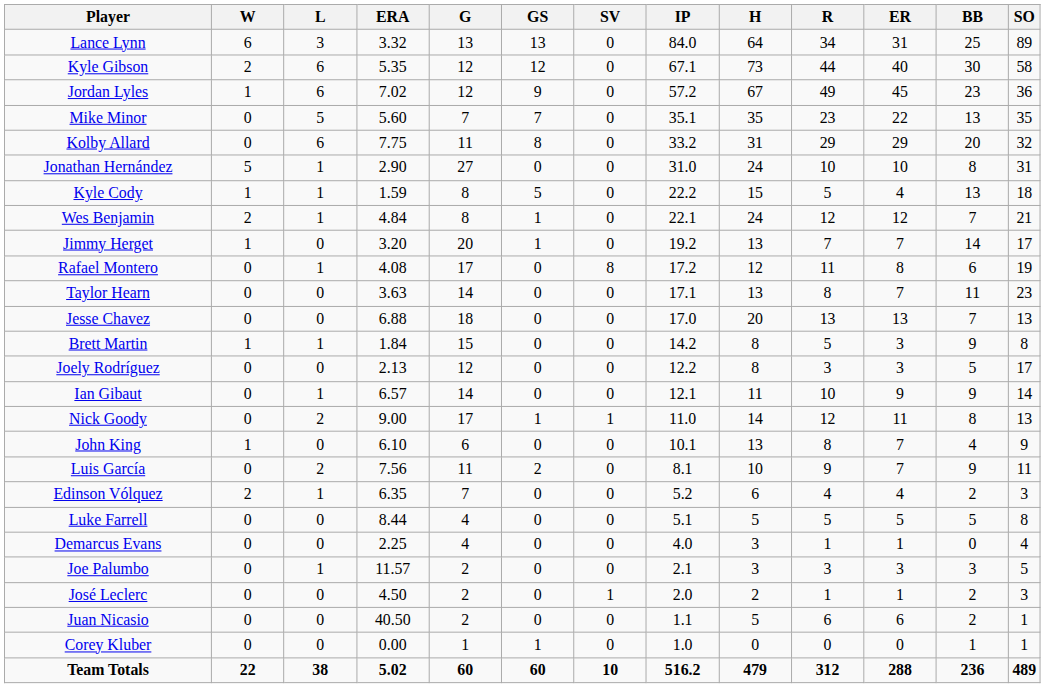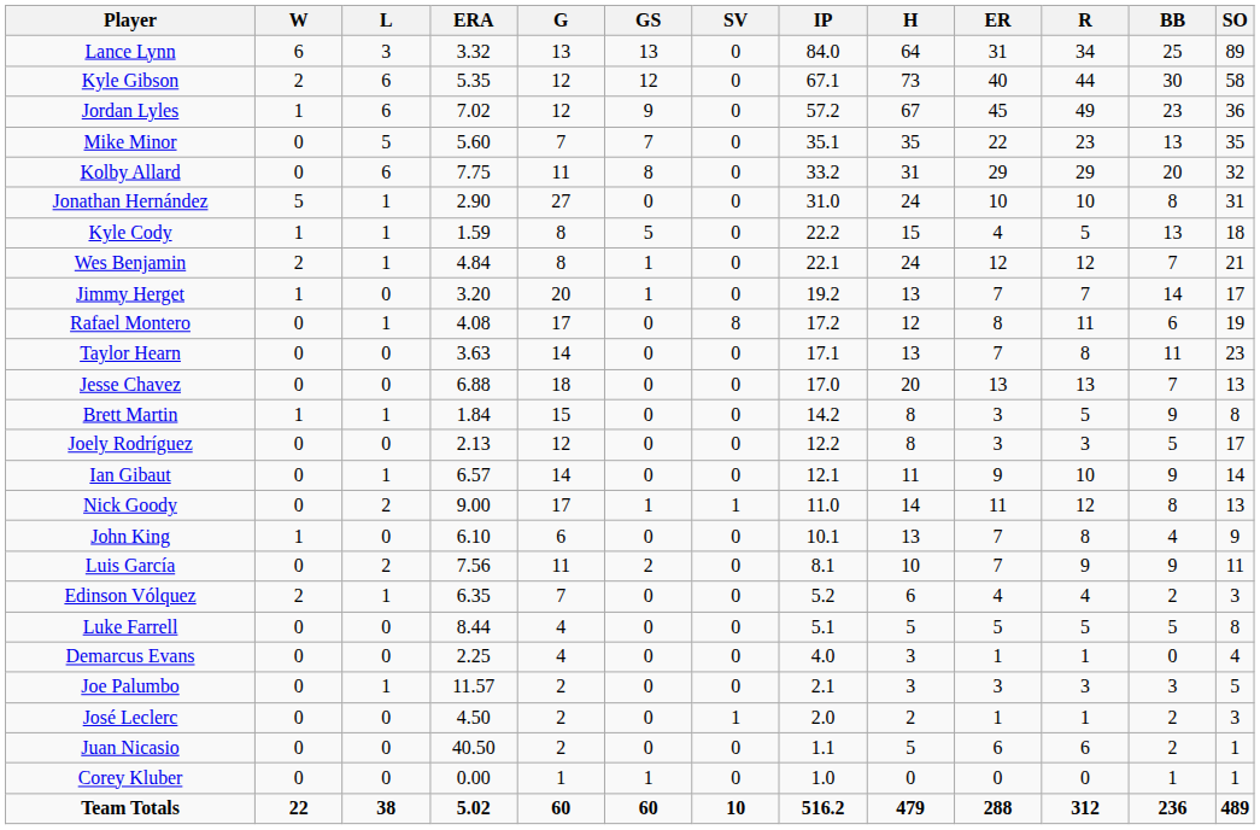 <table class=wikitable style="text-align:center">
 <tr>
 <th bgcolor=#DDDDFF; width="20%">Player</th>
 <th bgcolor=#DDDDFF; width="7%">W</th>
 <th bgcolor=#DDDDFF; width="7%">L</th>
 <th bgcolor=#DDDDFF; width="7%">ERA</th>
 <th bgcolor=#DDDDFF; width="7%">G</th>
 <th bgcolor=#DDDDFF; width="7%">GS</th>
 <th bgcolor=#DDDDFF; width="7%">SV</th>
 <th bgcolor=#DDDDFF; width="7%">IP</th>
 <th bgcolor=#DDDDFF; width="7%">H</th>
+<th bgcolor=#DDDDFF; width="7%">ER</th>
 <th bgcolor=#DDDDFF; width="7%">R</th>
-<th bgcolor=#DDDDFF; width="7%">ER</th>
 <th bgcolor=#DDDDFF; width="7%">BB</th>
 <th bgcolor=#DDDDFF; width="7%">SO</th>
 </tr>
 <tr>
 <td><a href='#'>Lance Lynn</a></td>
 <td>6</td>
 <td>3</td>
 <td>3.32</td>
 <td>13</td>
 <td>13</td>
 <td>0</td>
 <td>84.0</td>
 <td>64</td>
+<td>31</td>
 <td>34</td>
-<td>31</td>
 <td>25</td>
 <td>89</td>
 </tr>
 <tr>
 <td><a href='#'>Kyle Gibson</a></td>
 <td>2</td>
 <td>6</td>
 <td>5.35</td>
 <td>12</td>
 <td>12</td>
 <td>0</td>
 <td>67.1</td>
 <td>73</td>
+<td>40</td>
 <td>44</td>
-<td>40</td>
 <td>30</td>
 <td>58</td>
 </tr>
 <tr>
 <td><a href='#'>Jordan Lyles</a></td>
 <td>1</td>
 <td>6</td>
 <td>7.02</td>
 <td>12</td>
 <td>9</td>
 <td>0</td>
 <td>57.2</td>
 <td>67</td>
+<td>45</td>
 <td>49</td>
-<td>45</td>
 <td>23</td>
 <td>36</td>
 </tr>
 <tr>
 <td><a href='#'>Mike Minor</a></td>
 <td>0</td>
 <td>5</td>
 <td>5.60</td>
 <td>7</td>
 <td>7</td>
 <td>0</td>
 <td>35.1</td>
 <td>35</td>
+<td>22</td>
 <td>23</td>
-<td>22</td>
 <td>13</td>
 <td>35</td>
 </tr>
 <tr>
 <td><a href='#'>Kolby Allard</a></td>
 <td>0</td>
 <td>6</td>
 <td>7.75</td>
 <td>11</td>
 <td>8</td>
 <td>0</td>
 <td>33.2</td>
 <td>31</td>
 <td>29</td>
 <td>29</td>
 <td>20</td>
 <td>32</td>
 </tr>
 <tr>
 <td><a href='#'>Jonathan Hernández</a></td>
 <td>5</td>
 <td>1</td>
 <td>2.90</td>
 <td>27</td>
 <td>0</td>
 <td>0</td>
 <td>31.0</td>
 <td>24</td>
 <td>10</td>
 <td>10</td>
 <td>8</td>
 <td>31</td>
 </tr>
 <tr>
 <td><a href='#'>Kyle Cody</a></td>
 <td>1</td>
 <td>1</td>
 <td>1.59</td>
 <td>8</td>
 <td>5</td>
 <td>0</td>
 <td>22.2</td>
 <td>15</td>
+<td>4</td>
 <td>5</td>
-<td>4</td>
 <td>13</td>
 <td>18</td>
 </tr>
 <tr>
 <td><a href='#'>Wes Benjamin</a></td>
 <td>2</td>
 <td>1</td>
 <td>4.84</td>
 <td>8</td>
 <td>1</td>
 <td>0</td>
 <td>22.1</td>
 <td>24</td>
 <td>12</td>
 <td>12</td>
 <td>7</td>
 <td>21</td>
 </tr>
 <tr>
 <td><a href='#'>Jimmy Herget</a></td>
 <td>1</td>
 <td>0</td>
 <td>3.20</td>
 <td>20</td>
 <td>1</td>
 <td>0</td>
 <td>19.2</td>
 <td>13</td>
 <td>7</td>
 <td>7</td>
 <td>14</td>
 <td>17</td>
 </tr>
 <tr>
 <td><a href='#'>Rafael Montero</a></td>
 <td>0</td>
 <td>1</td>
 <td>4.08</td>
 <td>17</td>
 <td>0</td>
 <td>8</td>
 <td>17.2</td>
 <td>12</td>
+<td>8</td>
 <td>11</td>
-<td>8</td>
 <td>6</td>
 <td>19</td>
 </tr>
 <tr>
 <td><a href='#'>Taylor Hearn</a></td>
 <td>0</td>
 <td>0</td>
 <td>3.63</td>
 <td>14</td>
 <td>0</td>
 <td>0</td>
 <td>17.1</td>
 <td>13</td>
+<td>7</td>
 <td>8</td>
-<td>7</td>
 <td>11</td>
 <td>23</td>
 </tr>
 <tr>
 <td><a href='#'>Jesse Chavez</a></td>
 <td>0</td>
 <td>0</td>
 <td>6.88</td>
 <td>18</td>
 <td>0</td>
 <td>0</td>
 <td>17.0</td>
 <td>20</td>
 <td>13</td>
 <td>13</td>
 <td>7</td>
 <td>13</td>
 </tr>
 <tr>
 <td><a href='#'>Brett Martin</a></td>
 <td>1</td>
 <td>1</td>
 <td>1.84</td>
 <td>15</td>
 <td>0</td>
 <td>0</td>
 <td>14.2</td>
 <td>8</td>
+<td>3</td>
 <td>5</td>
-<td>3</td>
 <td>9</td>
 <td>8</td>
 </tr>
 <tr>
 <td><a href='#'>Joely Rodríguez</a></td>
 <td>0</td>
 <td>0</td>
 <td>2.13</td>
 <td>12</td>
 <td>0</td>
 <td>0</td>
 <td>12.2</td>
 <td>8</td>
 <td>3</td>
 <td>3</td>
 <td>5</td>
 <td>17</td>
 </tr>
 <tr>
 <td><a href='#'>Ian Gibaut</a></td>
 <td>0</td>
 <td>1</td>
 <td>6.57</td>
 <td>14</td>
 <td>0</td>
 <td>0</td>
 <td>12.1</td>
 <td>11</td>
+<td>9</td>
 <td>10</td>
-<td>9</td>
 <td>9</td>
 <td>14</td>
 </tr>
 <tr>
 <td><a href='#'>Nick Goody</a></td>
 <td>0</td>
 <td>2</td>
 <td>9.00</td>
 <td>17</td>
 <td>1</td>
 <td>1</td>
 <td>11.0</td>
 <td>14</td>
+<td>11</td>
 <td>12</td>
-<td>11</td>
 <td>8</td>
 <td>13</td>
 </tr>
 <tr>
 <td><a href='#'>John King</a></td>
 <td>1</td>
 <td>0</td>
 <td>6.10</td>
 <td>6</td>
 <td>0</td>
 <td>0</td>
 <td>10.1</td>
 <td>13</td>
+<td>7</td>
 <td>8</td>
-<td>7</td>
 <td>4</td>
 <td>9</td>
 </tr>
 <tr>
 <td><a href='#'>Luis García</a></td>
 <td>0</td>
 <td>2</td>
 <td>7.56</td>
 <td>11</td>
 <td>2</td>
 <td>0</td>
 <td>8.1</td>
 <td>10</td>
+<td>7</td>
 <td>9</td>
-<td>7</td>
 <td>9</td>
 <td>11</td>
 </tr>
 <tr>
 <td><a href='#'>Edinson Vólquez</a></td>
 <td>2</td>
 <td>1</td>
 <td>6.35</td>
 <td>7</td>
 <td>0</td>
 <td>0</td>
 <td>5.2</td>
 <td>6</td>
 <td>4</td>
 <td>4</td>
 <td>2</td>
 <td>3</td>
 </tr>
 <tr>
 <td><a href='#'>Luke Farrell</a></td>
 <td>0</td>
 <td>0</td>
 <td>8.44</td>
 <td>4</td>
 <td>0</td>
 <td>0</td>
 <td>5.1</td>
 <td>5</td>
 <td>5</td>
 <td>5</td>
 <td>5</td>
 <td>8</td>
 </tr>
 <tr>
 <td><a href='#'>Demarcus Evans</a></td>
 <td>0</td>
 <td>0</td>
 <td>2.25</td>
 <td>4</td>
 <td>0</td>
 <td>0</td>
 <td>4.0</td>
 <td>3</td>
 <td>1</td>
 <td>1</td>
 <td>0</td>
 <td>4</td>
 </tr>
 <tr>
 <td><a href='#'>Joe Palumbo</a></td>
 <td>0</td>
 <td>1</td>
 <td>11.57</td>
 <td>2</td>
 <td>0</td>
 <td>0</td>
 <td>2.1</td>
 <td>3</td>
 <td>3</td>
 <td>3</td>
 <td>3</td>
 <td>5</td>
 </tr>
 <tr>
 <td><a href='#'>José Leclerc</a></td>
 <td>0</td>
 <td>0</td>
 <td>4.50</td>
 <td>2</td>
 <td>0</td>
 <td>1</td>
 <td>2.0</td>
 <td>2</td>
 <td>1</td>
 <td>1</td>
 <td>2</td>
 <td>3</td>
 </tr>
 <tr>
 <td><a href='#'>Juan Nicasio</a></td>
 <td>0</td>
 <td>0</td>
 <td>40.50</td>
 <td>2</td>
 <td>0</td>
 <td>0</td>
 <td>1.1</td>
 <td>5</td>
 <td>6</td>
 <td>6</td>
 <td>2</td>
 <td>1</td>
 </tr>
 <tr>
 <td><a href='#'>Corey Kluber</a></td>
 <td>0</td>
 <td>0</td>
 <td>0.00</td>
 <td>1</td>
 <td>1</td>
 <td>0</td>
 <td>1.0</td>
 <td>0</td>
 <td>0</td>
 <td>0</td>
 <td>1</td>
 <td>1</td>
 </tr>
 <tr>
 <td><strong>Team Totals</strong></td>
 <td><strong>22</strong></td>
 <td><strong>38</strong></td>
 <td><strong>5.02</strong></td>
 <td><strong>60</strong></td>
 <td><strong>60</strong></td>
 <td><strong>10</strong></td>
 <td><strong>516.2</strong></td>
 <td><strong>479</strong></td>
+<td><strong>288</strong></td>
 <td><strong>312</strong></td>
-<td><strong>288</strong></td>
 <td><strong>236</strong></td>
 <td><strong>489</strong></td>
 </tr>
 </table>
